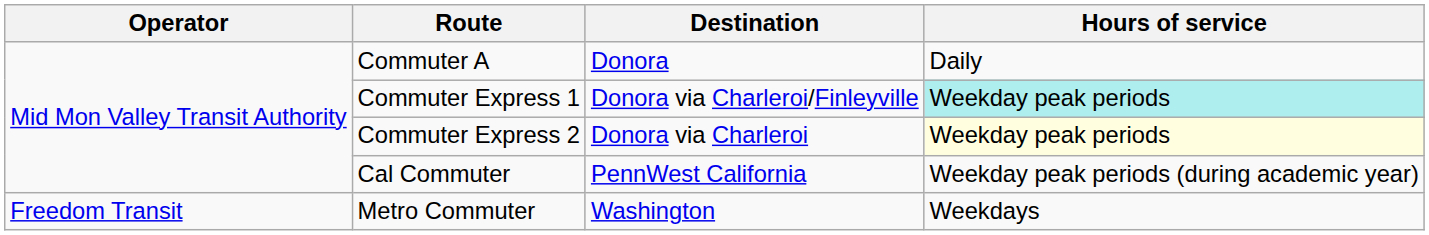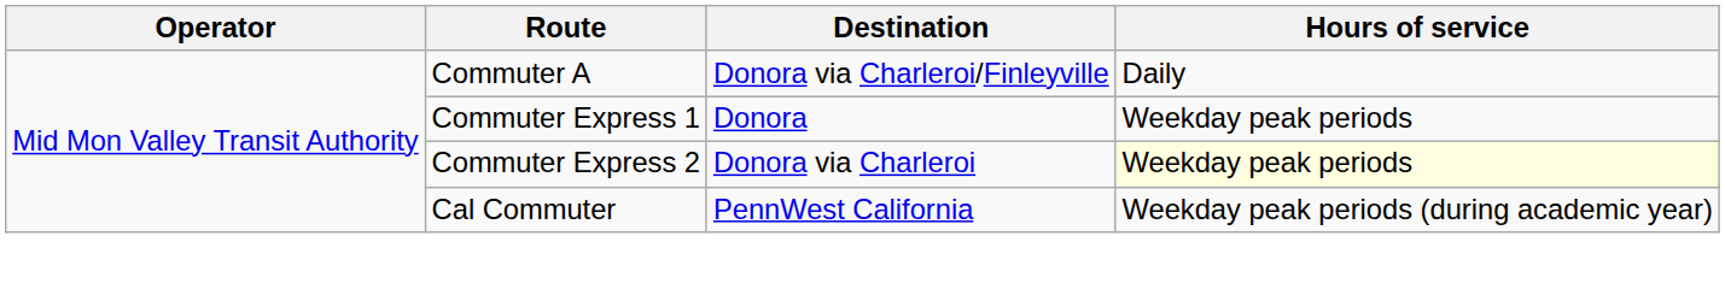 <table class="wikitable">
 <tr>
 <th>Operator</th>
 <th>Route</th>
 <th>Destination</th>
 <th>Hours of service</th>
 </tr>
 <tr>
 <td rowspan="4"><a href='#'>Mid Mon Valley Transit Authority</a></td>
 <td>Commuter A</td>
-<td><a href='#'>Donora</a></td>
+<td><a href='#'>Donora</a> via <a href='#'>Charleroi</a>/<a href='#'>Finleyville</a></td>
 <td>Daily</td>
 </tr>
 <tr>
 <td>Commuter Express 1</td>
-<td><a href='#'>Donora</a> via <a href='#'>Charleroi</a>/<a href='#'>Finleyville</a></td>
-<td style="background: paleturquoise;">Weekday peak periods</td>
+<td><a href='#'>Donora</a></td>
+<td>Weekday peak periods</td>
 </tr>
 <tr>
 <td>Commuter Express 2</td>
 <td><a href='#'>Donora</a> via <a href='#'>Charleroi</a></td>
 <td style="background: lightyellow;">Weekday peak periods</td>
 </tr>
 <tr>
 <td>Cal Commuter</td>
 <td><a href='#'>PennWest California</a></td>
 <td>Weekday peak periods (during academic year)</td>
 </tr>
-<tr>
-<td><a href='#'>Freedom Transit</a></td>
-<td>Metro Commuter</td>
-<td><a href='#'>Washington</a></td>
-<td>Weekdays</td>
-</tr>
 </table>
